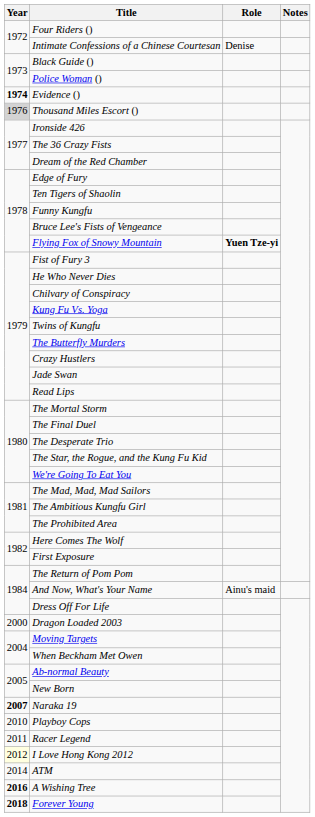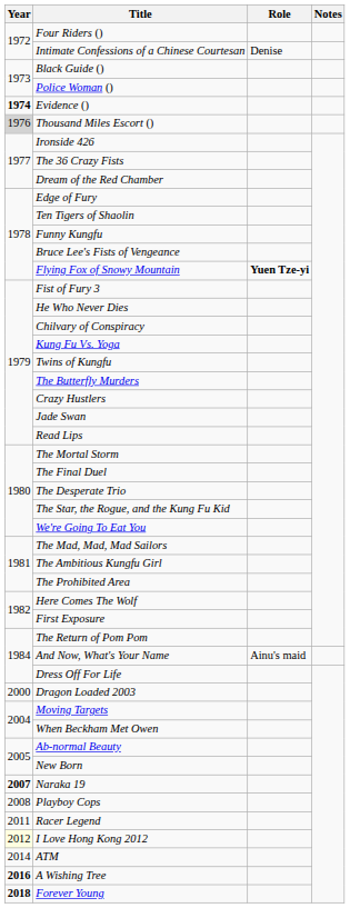 <table class="wikitable sortable">
 <tr>
 <th>Year</th>
 <th>Title</th>
 <th>Role</th>
 <th>Notes</th>
 </tr>
 <tr>
 <td rowspan="2">1972</td>
 <td><em>Four Riders</em> ()</td>
 <td></td>
 <td></td>
 </tr>
 <tr>
 <td><em>Intimate Confessions of a Chinese Courtesan</em></td>
 <td>Denise</td>
 <td></td>
 </tr>
 <tr>
 <td rowspan="2">1973</td>
 <td><em>Black Guide</em> ()</td>
 <td></td>
 <td></td>
 </tr>
 <tr>
 <td><em><a href='#'>Police Woman</a></em> ()</td>
 <td></td>
 <td></td>
 </tr>
 <tr>
 <td><strong>1974</strong></td>
 <td><em>Evidence</em> ()</td>
 <td></td>
 <td></td>
 </tr>
 <tr>
 <td style="background: lightgrey;">1976</td>
 <td><em>Thousand Miles Escort</em> ()</td>
 <td></td>
 <td></td>
 </tr>
 <tr>
 <td rowspan="3">1977</td>
 <td><em>Ironside 426</em><br></td>
 <td></td>
 </tr>
 <tr>
 <td><em>The 36 Crazy Fists</em><br></td>
 <td></td>
 </tr>
 <tr>
 <td><em>Dream of the Red Chamber</em><br></td>
 <td></td>
 </tr>
 <tr>
 <td rowspan="5">1978</td>
 <td><em>Edge of Fury</em><br></td>
 <td></td>
 </tr>
 <tr>
 <td><em>Ten Tigers of Shaolin</em><br></td>
 <td></td>
 </tr>
 <tr>
 <td><em>Funny Kungfu</em><br></td>
 <td></td>
 </tr>
 <tr>
 <td><em>Bruce Lee's Fists of Vengeance</em><br></td>
 <td></td>
 </tr>
 <tr>
 <td><em><a href='#'>Flying Fox of Snowy Mountain</a></em><br></td>
 <td><strong>Yuen Tze-yi<br></strong></td>
 </tr>
 <tr>
 <td rowspan="9">1979</td>
 <td><em>Fist of Fury 3</em><br></td>
 <td></td>
 </tr>
 <tr>
 <td><em>He Who Never Dies</em><br></td>
 <td></td>
 </tr>
 <tr>
 <td><em>Chilvary of Conspiracy</em><br></td>
 <td></td>
 </tr>
 <tr>
 <td><em><a href='#'>Kung Fu Vs. Yoga</a></em><br></td>
 <td></td>
 </tr>
 <tr>
 <td><em>Twins of Kungfu</em><br></td>
 <td></td>
 </tr>
 <tr>
 <td><em><a href='#'>The Butterfly Murders</a></em><br></td>
 <td></td>
 </tr>
 <tr>
 <td><em>Crazy Hustlers</em><br></td>
 <td></td>
 </tr>
 <tr>
 <td><em>Jade Swan</em><br></td>
 <td></td>
 </tr>
 <tr>
 <td><em>Read Lips</em><br></td>
 <td></td>
 </tr>
 <tr>
 <td rowspan="5">1980</td>
 <td><em>The Mortal Storm</em><br></td>
 <td></td>
 </tr>
 <tr>
 <td><em>The Final Duel</em><br></td>
 <td></td>
 </tr>
 <tr>
 <td><em>The Desperate Trio</em><br></td>
 <td></td>
 </tr>
 <tr>
 <td><em>The Star, the Rogue, and the Kung Fu Kid</em><br></td>
 <td></td>
 </tr>
 <tr>
 <td><em><a href='#'>We're Going To Eat You</a></em><br></td>
 <td></td>
 </tr>
 <tr>
 <td rowspan="3">1981</td>
 <td><em>The Mad, Mad, Mad Sailors</em><br></td>
 <td></td>
 </tr>
 <tr>
 <td><em>The Ambitious Kungfu Girl</em><br></td>
 <td></td>
 </tr>
 <tr>
 <td><em>The Prohibited Area</em><br></td>
 <td></td>
 </tr>
 <tr>
 <td rowspan="2">1982</td>
 <td><em>Here Comes The Wolf</em><br></td>
 <td></td>
 </tr>
 <tr>
 <td><em>First Exposure</em><br></td>
 <td></td>
 </tr>
 <tr>
 <td rowspan="3">1984</td>
 <td><em>The Return of Pom Pom</em><br></td>
 <td></td>
 </tr>
 <tr>
 <td><em>And Now, What's Your Name</em><br></td>
 <td>Ainu's maid</td>
 <td></td>
 </tr>
 <tr>
 <td><em>Dress Off For Life</em><br></td>
 <td></td>
 </tr>
 <tr>
 <td>2000</td>
 <td><em>Dragon Loaded 2003</em><br></td>
 <td></td>
 </tr>
 <tr>
 <td rowspan="2">2004</td>
 <td><em><a href='#'>Moving Targets</a></em><br></td>
 <td></td>
 </tr>
 <tr>
 <td><em>When Beckham Met Owen</em><br></td>
 <td></td>
 </tr>
 <tr>
 <td rowspan="2">2005</td>
 <td><em><a href='#'>Ab-normal Beauty</a></em><br></td>
 <td></td>
 </tr>
 <tr>
 <td><em>New Born</em><br></td>
 <td></td>
 </tr>
 <tr>
 <td><strong>2007</strong></td>
 <td><em>Naraka 19</em><br></td>
 <td></td>
 </tr>
 <tr>
-<td>2010</td>
+<td>2008</td>
 <td><em>Playboy Cops</em><br></td>
 <td></td>
 </tr>
 <tr>
 <td>2011</td>
 <td><em>Racer Legend</em></td>
 <td></td>
 </tr>
 <tr>
 <td style="background: lightyellow;">2012</td>
 <td><em>I Love Hong Kong 2012</em></td>
 <td></td>
 </tr>
 <tr>
 <td>2014</td>
 <td><em>ATM</em><br></td>
 <td></td>
 </tr>
 <tr>
 <td><strong>2016</strong></td>
 <td><em>A Wishing Tree</em></td>
 <td></td>
 </tr>
 <tr>
 <td><strong>2018</strong></td>
 <td><em><a href='#'>Forever Young</a></em><br> </td>
 <td></td>
 </tr>
 </table>
